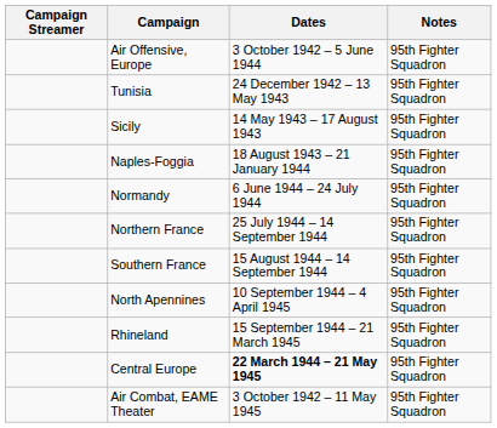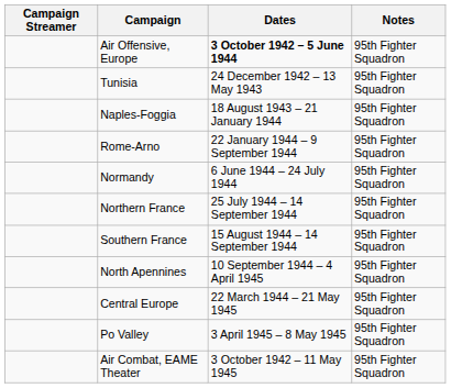 <table class="wikitable">
 <tr style="background:#efefef;">
 <th>Campaign Streamer</th>
 <th>Campaign</th>
 <th>Dates</th>
 <th>Notes</th>
 </tr>
 <tr>
 <td></td>
 <td>Air Offensive, Europe</td>
-<td>3 October 1942 – 5 June 1944</td>
+<td><strong>3 October 1942 – 5 June 1944</strong></td>
 <td>95th Fighter Squadron</td>
 </tr>
 <tr>
 <td></td>
 <td>Tunisia</td>
 <td>24 December 1942 – 13 May 1943</td>
 <td>95th Fighter Squadron</td>
 </tr>
 <tr>
 <td></td>
-<td>Sicily</td>
-<td>14 May 1943 – 17 August 1943</td>
+<td>Naples-Foggia</td>
+<td>18 August 1943 – 21 January 1944</td>
 <td>95th Fighter Squadron</td>
 </tr>
 <tr>
 <td></td>
-<td>Naples-Foggia</td>
-<td>18 August 1943 – 21 January 1944</td>
+<td>Rome-Arno</td>
+<td>22 January 1944 – 9 September 1944</td>
 <td>95th Fighter Squadron</td>
 </tr>
 <tr>
 <td></td>
 <td>Normandy</td>
 <td>6 June 1944 – 24 July 1944</td>
 <td>95th Fighter Squadron</td>
 </tr>
 <tr>
 <td></td>
 <td>Northern France</td>
 <td>25 July 1944 – 14 September 1944</td>
 <td>95th Fighter Squadron</td>
 </tr>
 <tr>
 <td></td>
 <td>Southern France</td>
 <td>15 August 1944 – 14 September 1944</td>
 <td>95th Fighter Squadron</td>
 </tr>
 <tr>
 <td></td>
 <td>North Apennines</td>
 <td>10 September 1944 – 4 April 1945</td>
 <td>95th Fighter Squadron</td>
 </tr>
 <tr>
 <td></td>
-<td>Rhineland</td>
-<td>15 September 1944 – 21 March 1945</td>
+<td>Central Europe</td>
+<td>22 March 1944 – 21 May 1945</td>
 <td>95th Fighter Squadron</td>
 </tr>
 <tr>
 <td></td>
-<td>Central Europe</td>
-<td><strong>22 March 1944 – 21 May 1945</strong></td>
+<td>Po Valley</td>
+<td>3 April 1945 – 8 May 1945</td>
 <td>95th Fighter Squadron</td>
 </tr>
 <tr>
 <td></td>
 <td>Air Combat, EAME Theater</td>
 <td>3 October 1942 – 11 May 1945</td>
 <td>95th Fighter Squadron</td>
 </tr>
 </table>
